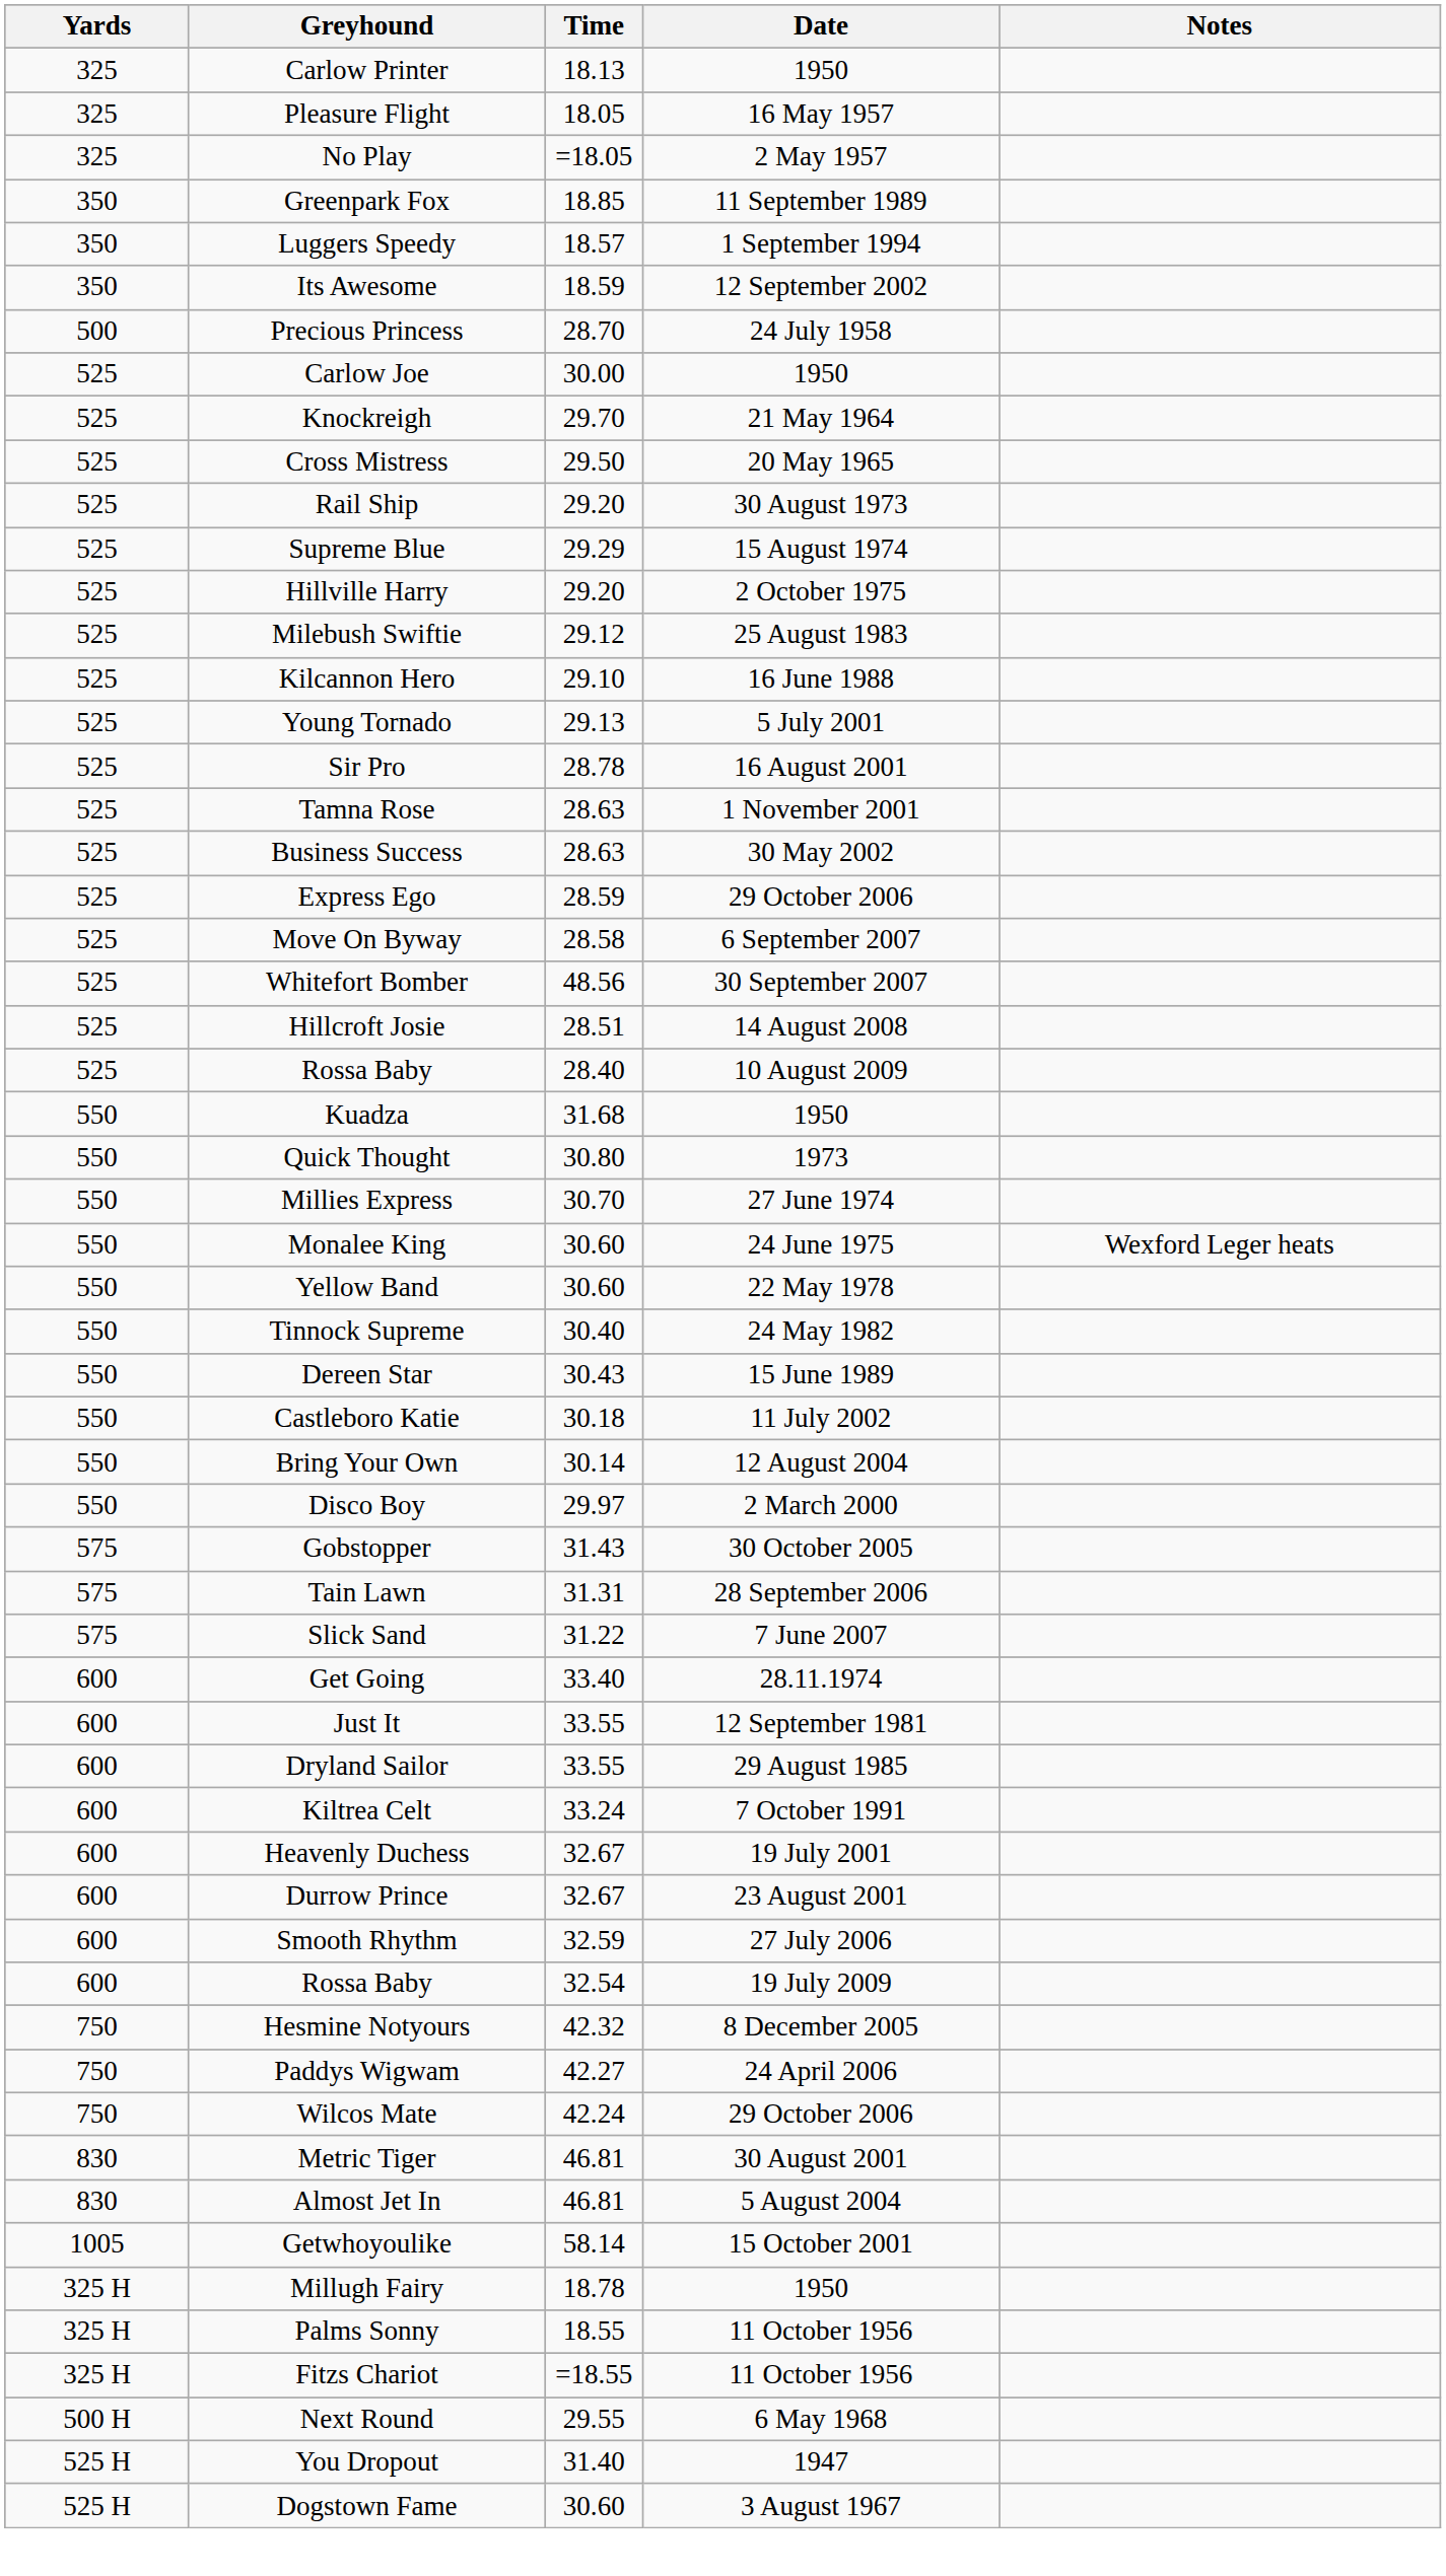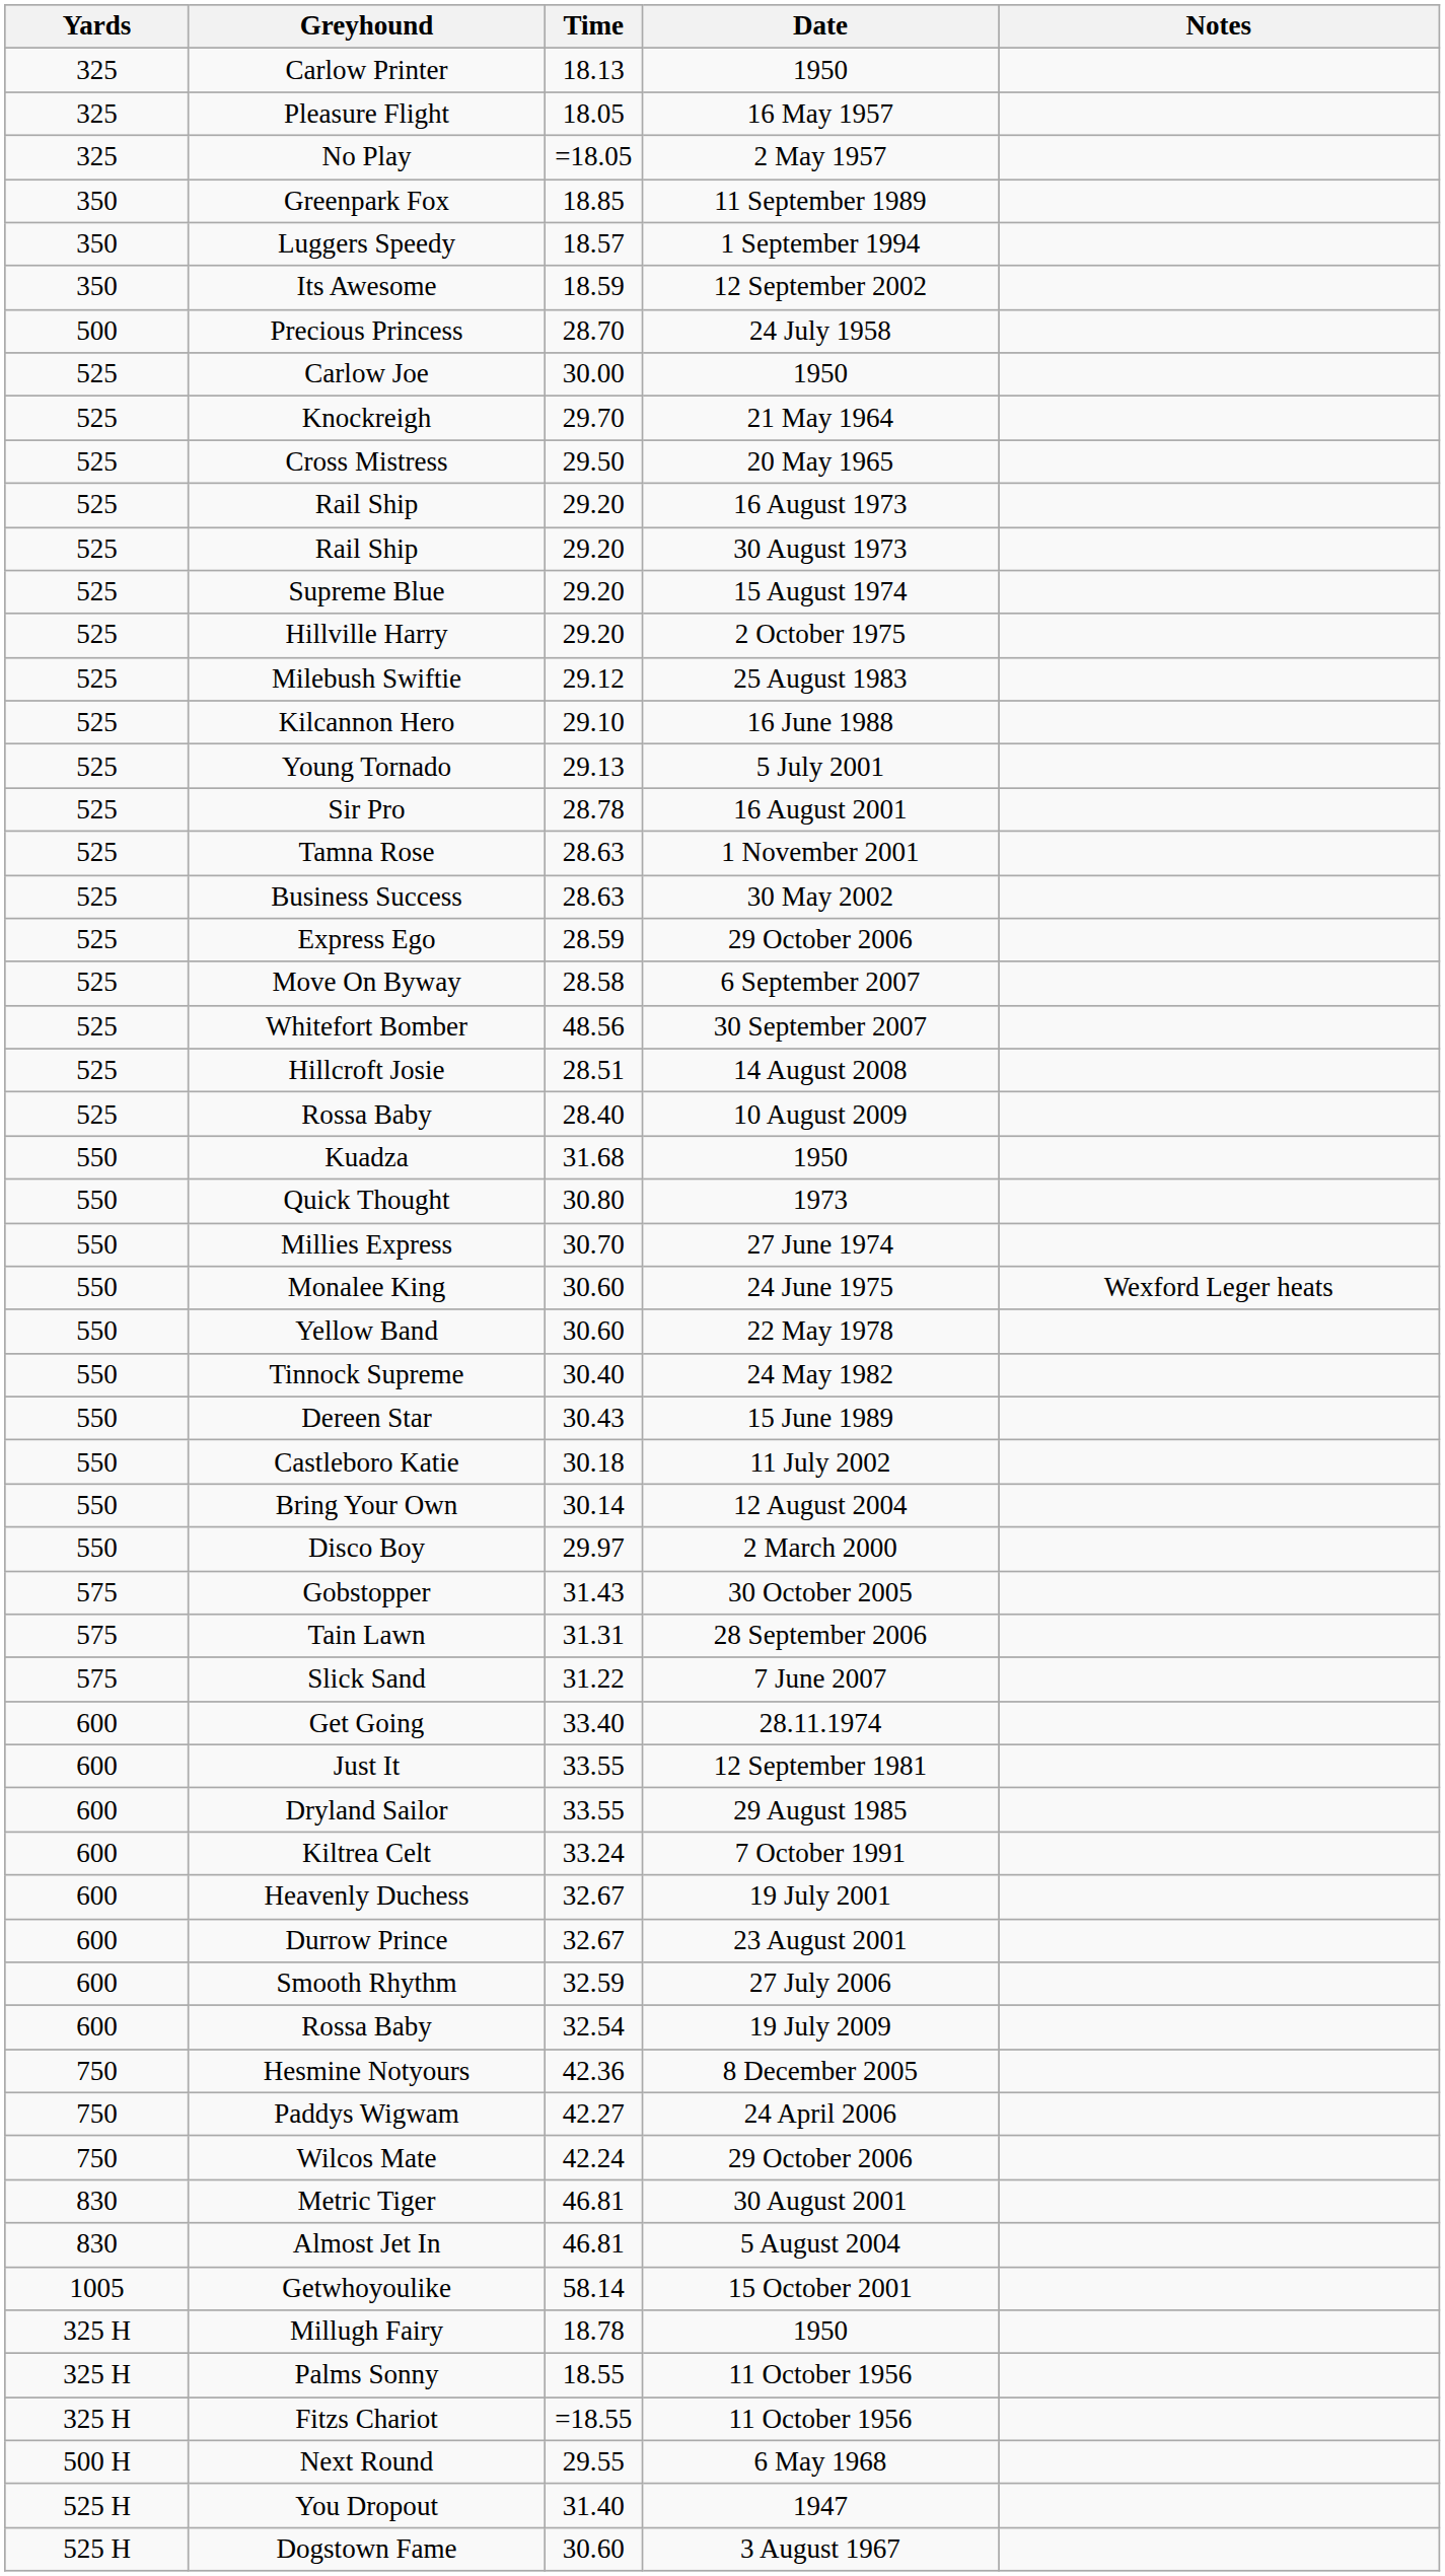 <table class="wikitable" style="font-size: 100%">
 <tr>
 <th width=100>Yards</th>
 <th width=200>Greyhound</th>
 <th width=50>Time</th>
 <th width=200>Date</th>
 <th width=250>Notes</th>
 </tr>
 <tr align=center>
 <td>325</td>
 <td>Carlow Printer</td>
 <td>18.13</td>
 <td>1950</td>
 <td></td>
 </tr>
 <tr align=center>
 <td>325</td>
 <td>Pleasure Flight</td>
 <td>18.05</td>
 <td>16 May 1957</td>
 <td></td>
 </tr>
 <tr align=center>
 <td>325</td>
 <td>No Play</td>
 <td>=18.05</td>
 <td>2 May 1957</td>
 <td></td>
 </tr>
 <tr align=center>
 <td>350</td>
 <td>Greenpark Fox</td>
 <td>18.85</td>
 <td>11 September 1989</td>
 <td></td>
 </tr>
 <tr align=center>
 <td>350</td>
 <td>Luggers Speedy</td>
 <td>18.57</td>
 <td>1 September 1994</td>
 <td></td>
 </tr>
 <tr align=center>
 <td>350</td>
 <td>Its Awesome</td>
 <td>18.59</td>
 <td>12 September 2002</td>
 <td></td>
 </tr>
 <tr align=center>
 <td>500</td>
 <td>Precious Princess</td>
 <td>28.70</td>
 <td>24 July 1958</td>
 <td></td>
 </tr>
 <tr align=center>
 <td>525</td>
 <td>Carlow Joe</td>
 <td>30.00</td>
 <td>1950</td>
 <td></td>
 </tr>
 <tr align=center>
 <td>525</td>
 <td>Knockreigh</td>
 <td>29.70</td>
 <td>21 May 1964</td>
 <td></td>
 </tr>
 <tr align=center>
 <td>525</td>
 <td>Cross Mistress</td>
 <td>29.50</td>
 <td>20 May 1965</td>
 <td></td>
 </tr>
 <tr align=center>
 <td>525</td>
 <td>Rail Ship</td>
 <td>29.20</td>
+<td>16 August 1973</td>
+<td></td>
+</tr>
+<tr align=center>
+<td>525</td>
+<td>Rail Ship</td>
+<td>29.20</td>
 <td>30 August 1973</td>
 <td></td>
 </tr>
 <tr align=center>
 <td>525</td>
 <td>Supreme Blue</td>
-<td>29.29</td>
+<td>29.20</td>
 <td>15 August 1974</td>
 <td></td>
 </tr>
 <tr align=center>
 <td>525</td>
 <td>Hillville Harry</td>
 <td>29.20</td>
 <td>2 October 1975</td>
 <td></td>
 </tr>
 <tr align=center>
 <td>525</td>
 <td>Milebush Swiftie</td>
 <td>29.12</td>
 <td>25 August 1983</td>
 <td></td>
 </tr>
 <tr align=center>
 <td>525</td>
 <td>Kilcannon Hero</td>
 <td>29.10</td>
 <td>16 June 1988</td>
 <td></td>
 </tr>
 <tr align=center>
 <td>525</td>
 <td>Young Tornado</td>
 <td>29.13</td>
 <td>5 July 2001</td>
 <td></td>
 </tr>
 <tr align=center>
 <td>525</td>
 <td>Sir Pro</td>
 <td>28.78</td>
 <td>16 August 2001</td>
 <td></td>
 </tr>
 <tr align=center>
 <td>525</td>
 <td>Tamna Rose</td>
 <td>28.63</td>
 <td>1 November 2001</td>
 <td></td>
 </tr>
 <tr align=center>
 <td>525</td>
 <td>Business Success</td>
 <td>28.63</td>
 <td>30 May 2002</td>
 <td></td>
 </tr>
 <tr align=center>
 <td>525</td>
 <td>Express Ego</td>
 <td>28.59</td>
 <td>29 October 2006</td>
 <td></td>
 </tr>
 <tr align=center>
 <td>525</td>
 <td>Move On Byway</td>
 <td>28.58</td>
 <td>6 September 2007</td>
 <td></td>
 </tr>
 <tr align=center>
 <td>525</td>
 <td>Whitefort Bomber</td>
 <td>48.56</td>
 <td>30 September 2007</td>
 <td></td>
 </tr>
 <tr align=center>
 <td>525</td>
 <td>Hillcroft Josie</td>
 <td>28.51</td>
 <td>14 August 2008</td>
 <td></td>
 </tr>
 <tr align=center>
 <td>525</td>
 <td>Rossa Baby</td>
 <td>28.40</td>
 <td>10 August 2009</td>
 <td></td>
 </tr>
 <tr align=center>
 <td>550</td>
 <td>Kuadza</td>
 <td>31.68</td>
 <td>1950</td>
 <td></td>
 </tr>
 <tr align=center>
 <td>550</td>
 <td>Quick Thought</td>
 <td>30.80</td>
 <td>1973</td>
 <td></td>
 </tr>
 <tr align=center>
 <td>550</td>
 <td>Millies Express</td>
 <td>30.70</td>
 <td>27 June 1974</td>
 <td></td>
 </tr>
 <tr align=center>
 <td>550</td>
 <td>Monalee King</td>
 <td>30.60</td>
 <td>24 June 1975</td>
 <td>Wexford Leger heats</td>
 </tr>
 <tr align=center>
 <td>550</td>
 <td>Yellow Band</td>
 <td>30.60</td>
 <td>22 May 1978</td>
 <td></td>
 </tr>
 <tr align=center>
 <td>550</td>
 <td>Tinnock Supreme</td>
 <td>30.40</td>
 <td>24 May 1982</td>
 <td></td>
 </tr>
 <tr align=center>
 <td>550</td>
 <td>Dereen Star</td>
 <td>30.43</td>
 <td>15 June 1989</td>
 <td></td>
 </tr>
 <tr align=center>
 <td>550</td>
 <td>Castleboro Katie</td>
 <td>30.18</td>
 <td>11 July 2002</td>
 <td></td>
 </tr>
 <tr align=center>
 <td>550</td>
 <td>Bring Your Own</td>
 <td>30.14</td>
 <td>12 August 2004</td>
 <td></td>
 </tr>
 <tr align=center>
 <td>550</td>
 <td>Disco Boy</td>
 <td>29.97</td>
 <td>2 March 2000</td>
 <td></td>
 </tr>
 <tr align=center>
 <td>575</td>
 <td>Gobstopper</td>
 <td>31.43</td>
 <td>30 October 2005</td>
 <td></td>
 </tr>
 <tr align=center>
 <td>575</td>
 <td>Tain Lawn</td>
 <td>31.31</td>
 <td>28 September 2006</td>
 <td></td>
 </tr>
 <tr align=center>
 <td>575</td>
 <td>Slick Sand</td>
 <td>31.22</td>
 <td>7 June 2007</td>
 <td></td>
 </tr>
 <tr align=center>
 <td>600</td>
 <td>Get Going</td>
 <td>33.40</td>
 <td>28.11.1974</td>
 <td></td>
 </tr>
 <tr align=center>
 <td>600</td>
 <td>Just It</td>
 <td>33.55</td>
 <td>12 September 1981</td>
 <td></td>
 </tr>
 <tr align=center>
 <td>600</td>
 <td>Dryland Sailor</td>
 <td>33.55</td>
 <td>29 August 1985</td>
 <td></td>
 </tr>
 <tr align=center>
 <td>600</td>
 <td>Kiltrea Celt</td>
 <td>33.24</td>
 <td>7 October 1991</td>
 <td></td>
 </tr>
 <tr align=center>
 <td>600</td>
 <td>Heavenly Duchess</td>
 <td>32.67</td>
 <td>19 July 2001</td>
 <td></td>
 </tr>
 <tr align=center>
 <td>600</td>
 <td>Durrow Prince</td>
 <td>32.67</td>
 <td>23 August 2001</td>
 <td></td>
 </tr>
 <tr align=center>
 <td>600</td>
 <td>Smooth Rhythm</td>
 <td>32.59</td>
 <td>27 July 2006</td>
 <td></td>
 </tr>
 <tr align=center>
 <td>600</td>
 <td>Rossa Baby</td>
 <td>32.54</td>
 <td>19 July 2009</td>
 <td></td>
 </tr>
 <tr align=center>
 <td>750</td>
 <td>Hesmine Notyours</td>
-<td>42.32</td>
+<td>42.36</td>
 <td>8 December 2005</td>
 <td></td>
 </tr>
 <tr align=center>
 <td>750</td>
 <td>Paddys Wigwam</td>
 <td>42.27</td>
 <td>24 April 2006</td>
 <td></td>
 </tr>
 <tr align=center>
 <td>750</td>
 <td>Wilcos Mate</td>
 <td>42.24</td>
 <td>29 October 2006</td>
 <td></td>
 </tr>
 <tr align=center>
 <td>830</td>
 <td>Metric Tiger</td>
 <td>46.81</td>
 <td>30 August 2001</td>
 <td></td>
 </tr>
 <tr align=center>
 <td>830</td>
 <td>Almost Jet In</td>
 <td>46.81</td>
 <td>5 August 2004</td>
 <td></td>
 </tr>
 <tr align=center>
 <td>1005</td>
 <td>Getwhoyoulike</td>
 <td>58.14</td>
 <td>15 October 2001</td>
 <td></td>
 </tr>
 <tr align=center>
 <td>325 H</td>
 <td>Millugh Fairy</td>
 <td>18.78</td>
 <td>1950</td>
 <td></td>
 </tr>
 <tr align=center>
 <td>325 H</td>
 <td>Palms Sonny</td>
 <td>18.55</td>
 <td>11 October 1956</td>
 <td></td>
 </tr>
 <tr align=center>
 <td>325 H</td>
 <td>Fitzs Chariot</td>
 <td>=18.55</td>
 <td>11 October 1956</td>
 <td></td>
 </tr>
 <tr align=center>
 <td>500 H</td>
 <td>Next Round</td>
 <td>29.55</td>
 <td>6 May 1968</td>
 <td></td>
 </tr>
 <tr align=center>
 <td>525 H</td>
 <td>You Dropout</td>
 <td>31.40</td>
 <td>1947</td>
 <td></td>
 </tr>
 <tr align=center>
 <td>525 H</td>
 <td>Dogstown Fame</td>
 <td>30.60</td>
 <td>3 August 1967</td>
 <td></td>
 </tr>
 </table>
